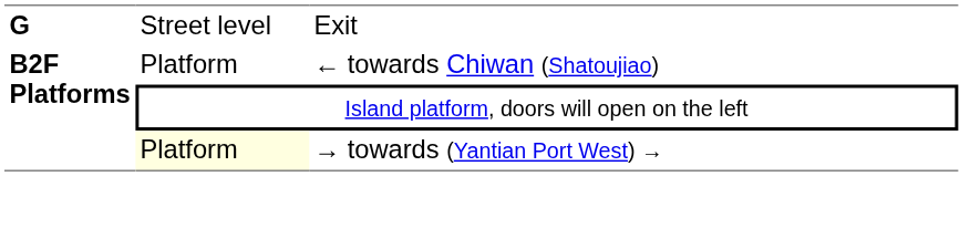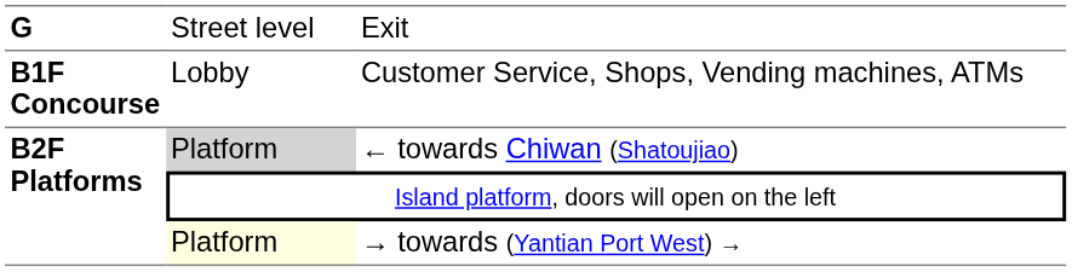 <table table border=0 cellspacing=0 cellpadding=3>
 <tr>
 <td style="border-top:solid 1px gray;" width=50 valign=top><strong>G</strong></td>
 <td style="border-top:solid 1px gray;" width=100 valign=top>Street level</td>
 <td style="border-top:solid 1px gray;" width=390 valign=top>Exit</td>
 </tr>
 <tr>
+<td style="border-bottom:solid 1px gray; border-top:solid 1px gray;" valign=top width=50><strong>B1F<br>Concourse</strong></td>
+<td style="border-bottom:solid 1px gray; border-top:solid 1px gray;" valign=top width=100>Lobby</td>
+<td style="border-bottom:solid 1px gray; border-top:solid 1px gray;" valign=top width=390>Customer Service, Shops, Vending machines, ATMs</td>
+</tr>
+<tr>
 <td style="border-bottom:solid 1px gray;" rowspan="3" valign=top><strong>B2F<br>Platforms</strong></td>
-<td>Platform</td>
+<td style="background: lightgrey;">Platform</td>
 <td>←  towards <a href='#'>Chiwan</a> <small>(<a href='#'>Shatoujiao</a>)</small></td>
 </tr>
 <tr>
 <td style="border-right:solid 2px black;border-left:solid 2px black;border-top:solid 2px black;border-bottom:solid 2px black;text-align:center;" colspan=2><small><a href='#'>Island platform</a>, doors will open on the left</small></td>
 </tr>
 <tr>
 <td style="background: lightyellow; border-bottom:solid 1px gray;">Platform</td>
 <td style="border-bottom:solid 1px gray;"><span>→</span>  towards  <small>(<a href='#'>Yantian Port West</a>) →</small></td>
 </tr>
 </table>
